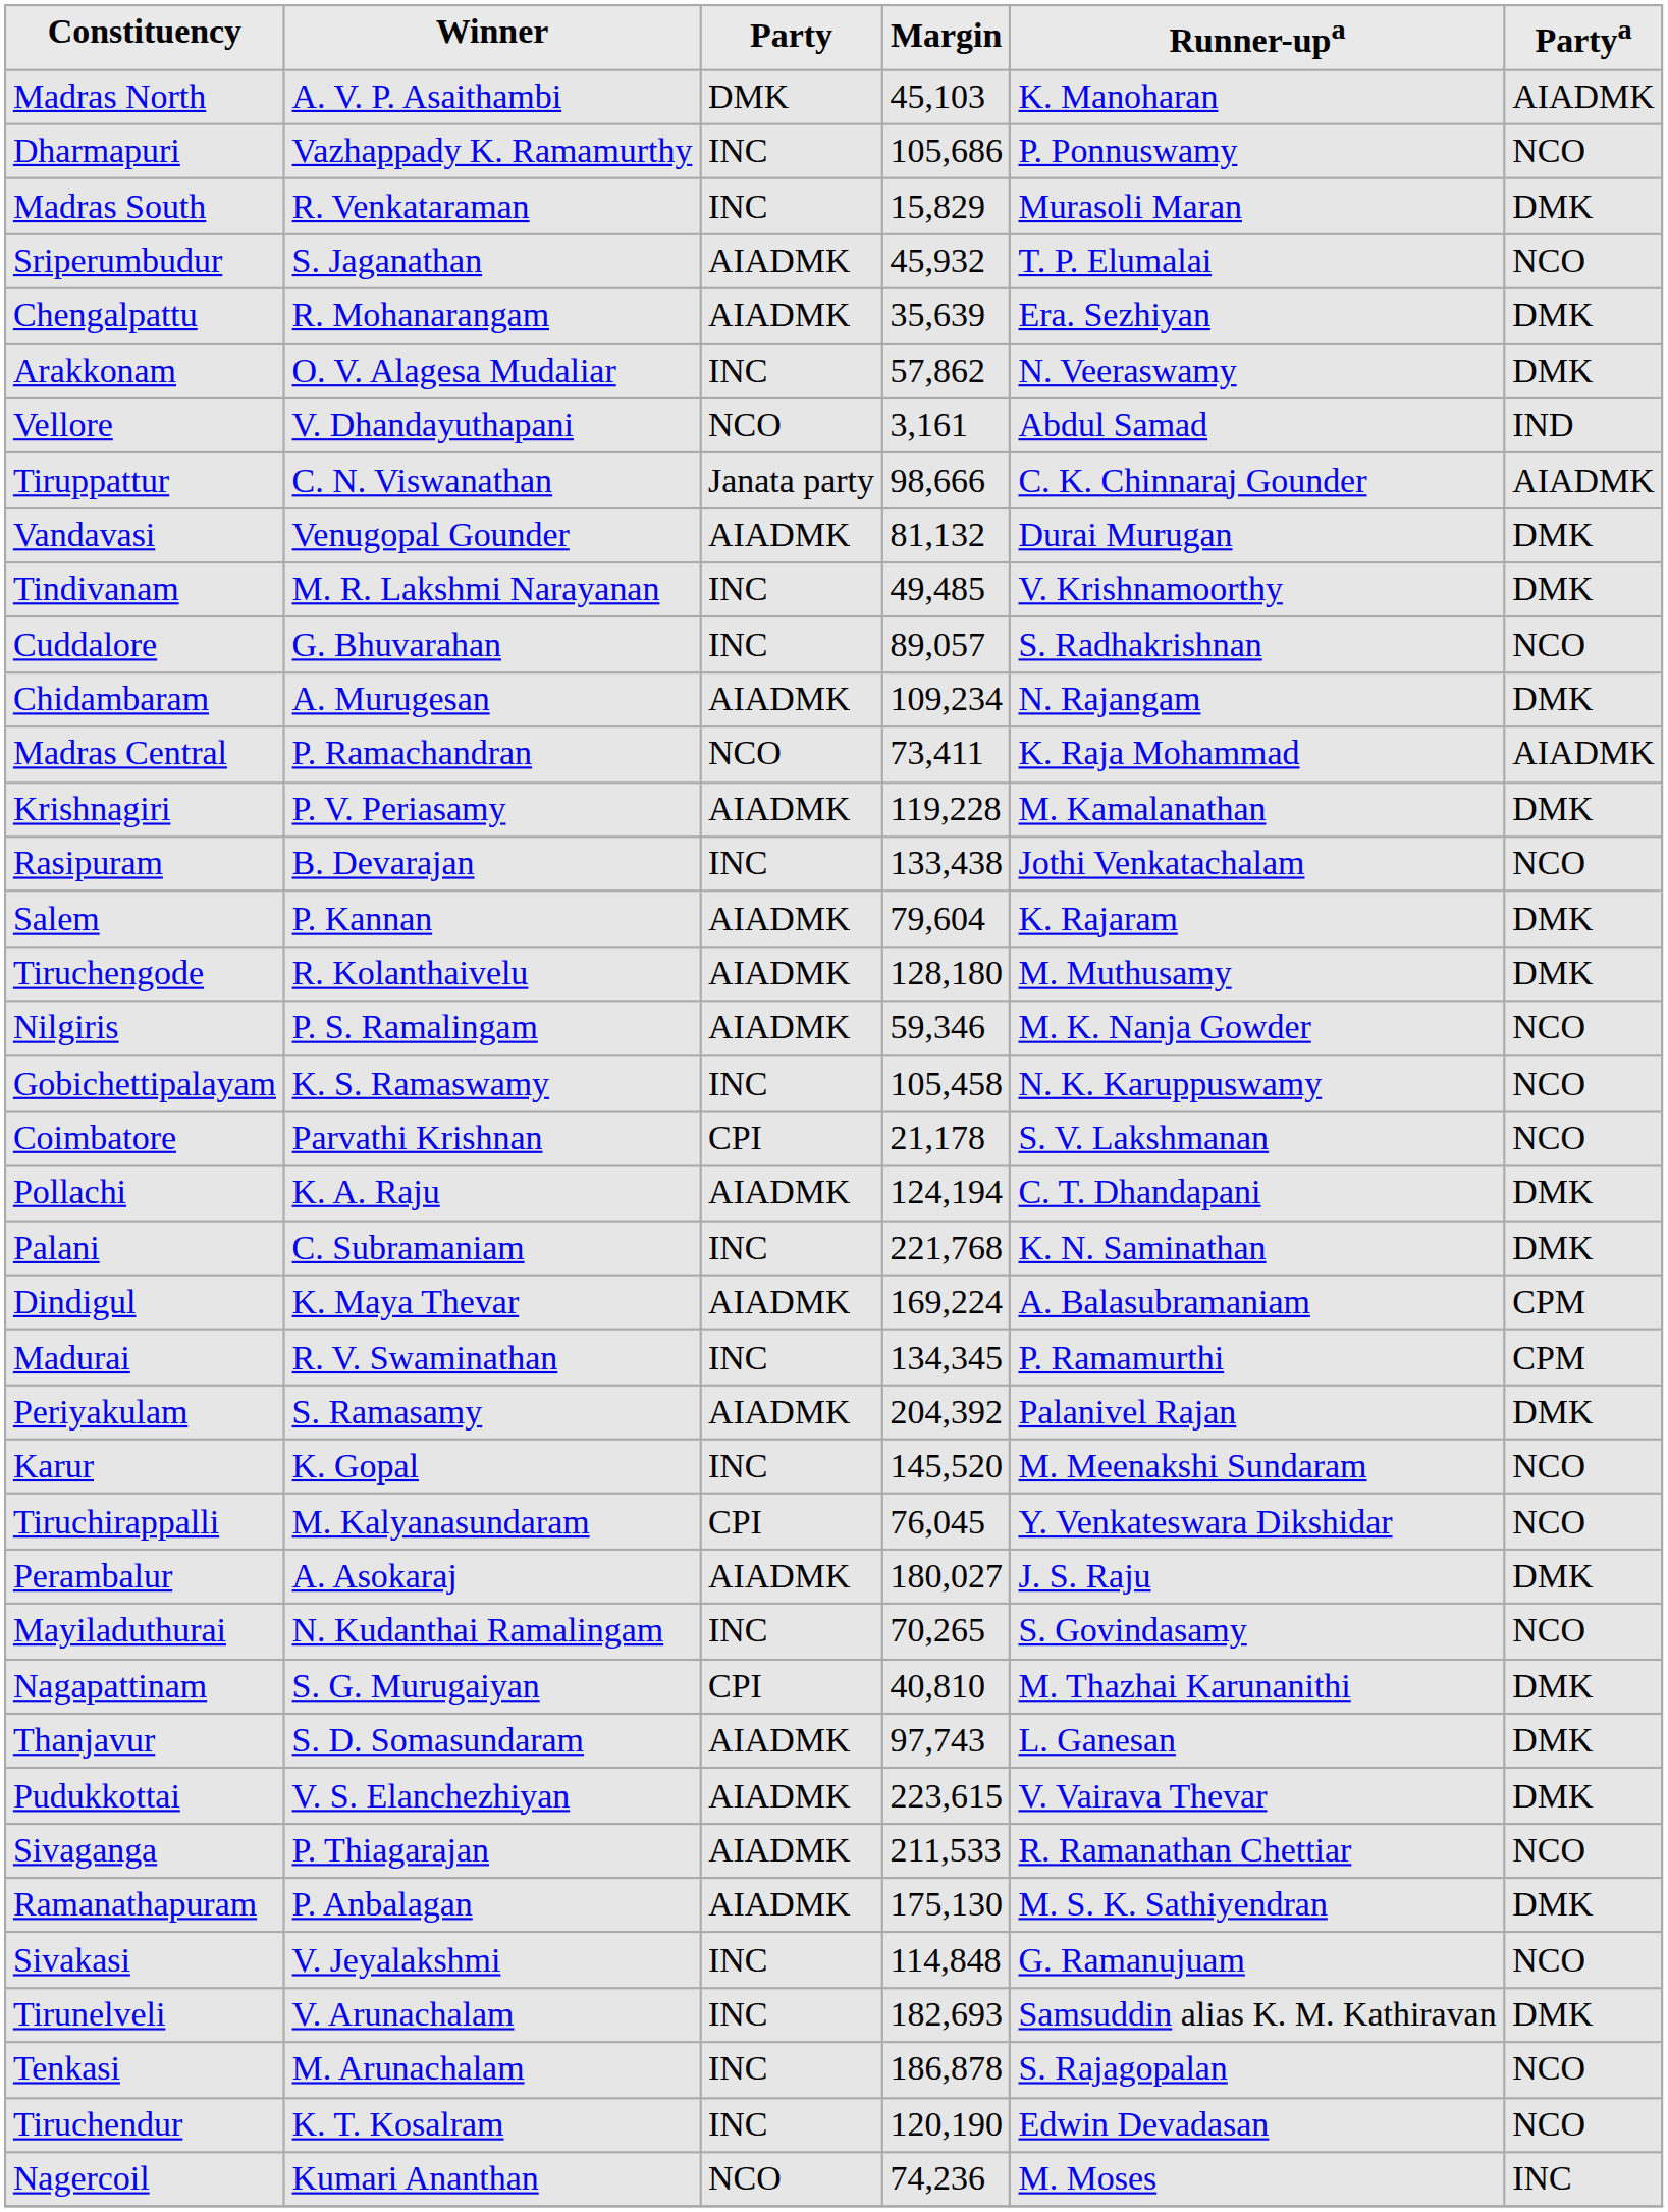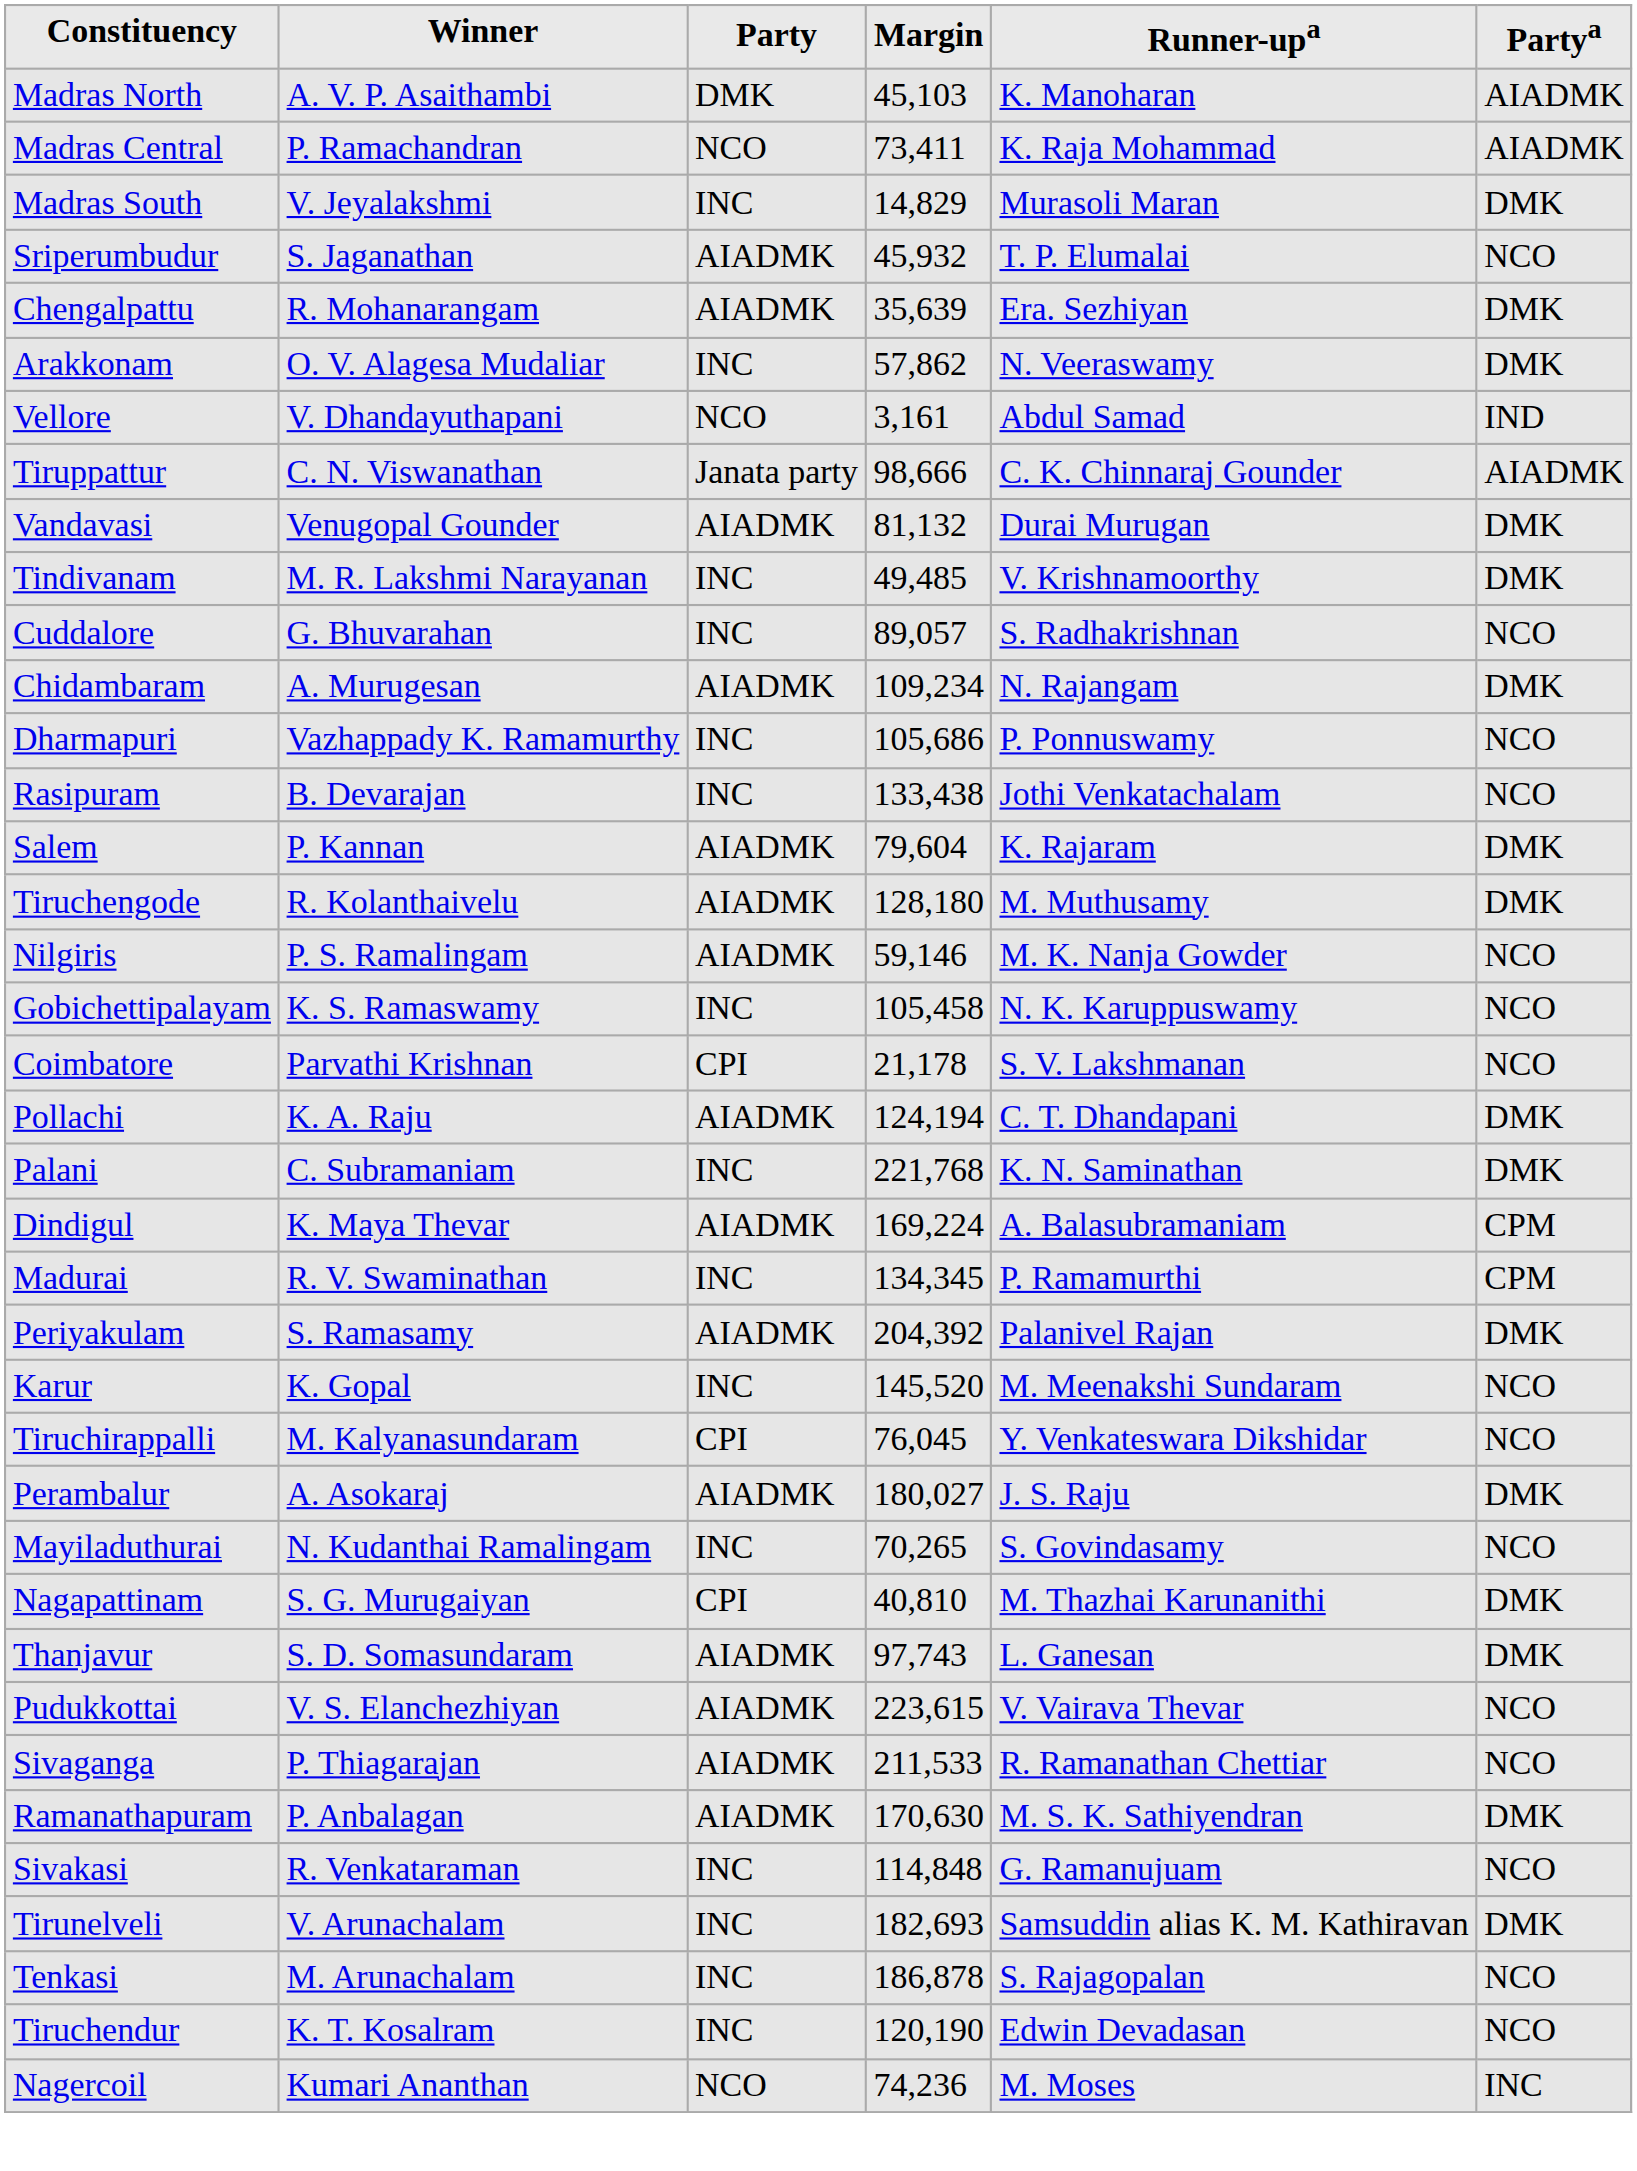 <table class="wikitable sortable">
 <tr>
 <th style="background-color:#E9E9E9" align=left valign=top>Constituency</th>
 <th style="background-color:#E9E9E9" align=left valign=top>Winner</th>
 <th style="background-color:#E9E9E9" align=right>Party</th>
 <th style="background-color:#E9E9E9" align=right>Margin</th>
 <th style="background-color:#E9E9E9" align=right>Runner-up<sup>a</sup></th>
 <th style="background-color:#E9E9E9" align=right>Party<sup>a</sup></th>
 </tr>
 <tr bgcolor=#E6E6E6>
 <td><a href='#'>Madras North</a></td>
 <td><a href='#'>A. V. P. Asaithambi</a></td>
 <td>DMK</td>
 <td>45,103</td>
 <td><a href='#'>K. Manoharan</a></td>
 <td>AIADMK</td>
 </tr>
 <tr bgcolor=#E6E6E6>
-<td><a href='#'>Dharmapuri</a></td>
-<td><a href='#'>Vazhappady K. Ramamurthy</a></td>
-<td>INC</td>
-<td>105,686</td>
-<td><a href='#'>P. Ponnuswamy</a></td>
+<td><a href='#'>Madras Central</a></td>
+<td><a href='#'>P. Ramachandran</a></td>
 <td>NCO</td>
+<td>73,411</td>
+<td><a href='#'>K. Raja Mohammad</a></td>
+<td>AIADMK</td>
 </tr>
 <tr bgcolor=#E6E6E6>
 <td><a href='#'>Madras South</a></td>
-<td><a href='#'>R. Venkataraman</a></td>
+<td><a href='#'>V. Jeyalakshmi</a></td>
 <td>INC</td>
-<td>15,829</td>
+<td>14,829</td>
 <td><a href='#'>Murasoli Maran</a></td>
 <td>DMK</td>
 </tr>
 <tr bgcolor=#E6E6E6>
 <td><a href='#'>Sriperumbudur</a></td>
 <td><a href='#'>S. Jaganathan</a></td>
 <td>AIADMK</td>
 <td>45,932</td>
 <td><a href='#'>T. P. Elumalai</a></td>
 <td>NCO</td>
 </tr>
 <tr bgcolor=#E6E6E6>
 <td><a href='#'>Chengalpattu</a></td>
 <td><a href='#'>R. Mohanarangam</a></td>
 <td>AIADMK</td>
 <td>35,639</td>
 <td><a href='#'>Era. Sezhiyan</a></td>
 <td>DMK</td>
 </tr>
 <tr bgcolor=#E6E6E6>
 <td><a href='#'>Arakkonam</a></td>
 <td><a href='#'>O. V. Alagesa Mudaliar</a></td>
 <td>INC</td>
 <td>57,862</td>
 <td><a href='#'>N. Veeraswamy</a></td>
 <td>DMK</td>
 </tr>
 <tr bgcolor=#E6E6E6>
 <td><a href='#'>Vellore</a></td>
 <td><a href='#'>V. Dhandayuthapani</a></td>
 <td>NCO</td>
 <td>3,161</td>
 <td><a href='#'>Abdul Samad</a></td>
 <td>IND</td>
 </tr>
 <tr bgcolor=#E6E6E6>
 <td><a href='#'>Tiruppattur</a></td>
 <td><a href='#'>C. N. Viswanathan</a></td>
 <td>Janata party</td>
 <td>98,666</td>
 <td><a href='#'>C. K. Chinnaraj Gounder</a></td>
 <td>AIADMK</td>
 </tr>
 <tr bgcolor=#E6E6E6>
 <td><a href='#'>Vandavasi</a></td>
 <td><a href='#'>Venugopal Gounder</a></td>
 <td>AIADMK</td>
 <td>81,132</td>
 <td><a href='#'>Durai Murugan</a></td>
 <td>DMK</td>
 </tr>
 <tr bgcolor=#E6E6E6>
 <td><a href='#'>Tindivanam</a></td>
 <td><a href='#'>M. R. Lakshmi Narayanan</a></td>
 <td>INC</td>
 <td>49,485</td>
 <td><a href='#'>V. Krishnamoorthy</a></td>
 <td>DMK</td>
 </tr>
 <tr bgcolor=#E6E6E6>
 <td><a href='#'>Cuddalore</a></td>
 <td><a href='#'>G. Bhuvarahan</a></td>
 <td>INC</td>
 <td>89,057</td>
 <td><a href='#'>S. Radhakrishnan</a></td>
 <td>NCO</td>
 </tr>
 <tr bgcolor=#E6E6E6>
 <td><a href='#'>Chidambaram</a></td>
 <td><a href='#'>A. Murugesan</a></td>
 <td>AIADMK</td>
 <td>109,234</td>
 <td><a href='#'>N. Rajangam</a></td>
 <td>DMK</td>
 </tr>
 <tr bgcolor=#E6E6E6>
-<td><a href='#'>Madras Central</a></td>
-<td><a href='#'>P. Ramachandran</a></td>
+<td><a href='#'>Dharmapuri</a></td>
+<td><a href='#'>Vazhappady K. Ramamurthy</a></td>
+<td>INC</td>
+<td>105,686</td>
+<td><a href='#'>P. Ponnuswamy</a></td>
 <td>NCO</td>
-<td>73,411</td>
-<td><a href='#'>K. Raja Mohammad</a></td>
-<td>AIADMK</td>
-</tr>
-<tr bgcolor=#E6E6E6>
-<td><a href='#'>Krishnagiri</a></td>
-<td><a href='#'>P. V. Periasamy</a></td>
-<td>AIADMK</td>
-<td>119,228</td>
-<td><a href='#'>M. Kamalanathan</a></td>
-<td>DMK</td>
 </tr>
 <tr bgcolor=#E6E6E6>
 <td><a href='#'>Rasipuram</a></td>
 <td><a href='#'>B. Devarajan</a></td>
 <td>INC</td>
 <td>133,438</td>
 <td><a href='#'>Jothi Venkatachalam</a></td>
 <td>NCO</td>
 </tr>
 <tr bgcolor=#E6E6E6>
 <td><a href='#'>Salem</a></td>
 <td><a href='#'>P. Kannan</a></td>
 <td>AIADMK</td>
 <td>79,604</td>
 <td><a href='#'>K. Rajaram</a></td>
 <td>DMK</td>
 </tr>
 <tr bgcolor=#E6E6E6>
 <td><a href='#'>Tiruchengode</a></td>
 <td><a href='#'>R. Kolanthaivelu</a></td>
 <td>AIADMK</td>
 <td>128,180</td>
 <td><a href='#'>M. Muthusamy</a></td>
 <td>DMK</td>
 </tr>
 <tr bgcolor=#E6E6E6>
 <td><a href='#'>Nilgiris</a></td>
 <td><a href='#'>P. S. Ramalingam</a></td>
 <td>AIADMK</td>
-<td>59,346</td>
+<td>59,146</td>
 <td><a href='#'>M. K. Nanja Gowder</a></td>
 <td>NCO</td>
 </tr>
 <tr bgcolor=#E6E6E6>
 <td><a href='#'>Gobichettipalayam</a></td>
 <td><a href='#'>K. S. Ramaswamy</a></td>
 <td>INC</td>
 <td>105,458</td>
 <td><a href='#'>N. K. Karuppuswamy</a></td>
 <td>NCO</td>
 </tr>
 <tr bgcolor=#E6E6E6>
 <td><a href='#'>Coimbatore</a></td>
 <td><a href='#'>Parvathi Krishnan</a></td>
 <td>CPI</td>
 <td>21,178</td>
 <td><a href='#'>S. V. Lakshmanan</a></td>
 <td>NCO</td>
 </tr>
 <tr bgcolor=#E6E6E6>
 <td><a href='#'>Pollachi</a></td>
 <td><a href='#'>K. A. Raju</a></td>
 <td>AIADMK</td>
 <td>124,194</td>
 <td><a href='#'>C. T. Dhandapani</a></td>
 <td>DMK</td>
 </tr>
 <tr bgcolor=#E6E6E6>
 <td><a href='#'>Palani</a></td>
 <td><a href='#'>C. Subramaniam</a></td>
 <td>INC</td>
 <td>221,768</td>
 <td><a href='#'>K. N. Saminathan</a></td>
 <td>DMK</td>
 </tr>
 <tr bgcolor=#E6E6E6>
 <td><a href='#'>Dindigul</a></td>
 <td><a href='#'>K. Maya Thevar</a></td>
 <td>AIADMK</td>
 <td>169,224</td>
 <td><a href='#'>A. Balasubramaniam</a></td>
 <td>CPM</td>
 </tr>
 <tr bgcolor=#E6E6E6>
 <td><a href='#'>Madurai</a></td>
 <td><a href='#'>R. V. Swaminathan</a></td>
 <td>INC</td>
 <td>134,345</td>
 <td><a href='#'>P. Ramamurthi</a></td>
 <td>CPM</td>
 </tr>
 <tr bgcolor=#E6E6E6>
 <td><a href='#'>Periyakulam</a></td>
 <td><a href='#'>S. Ramasamy</a></td>
 <td>AIADMK</td>
 <td>204,392</td>
 <td><a href='#'>Palanivel Rajan</a></td>
 <td>DMK</td>
 </tr>
 <tr bgcolor=#E6E6E6>
 <td><a href='#'>Karur</a></td>
 <td><a href='#'>K. Gopal</a></td>
 <td>INC</td>
 <td>145,520</td>
 <td><a href='#'>M. Meenakshi Sundaram</a></td>
 <td>NCO</td>
 </tr>
 <tr bgcolor=#E6E6E6>
 <td><a href='#'>Tiruchirappalli</a></td>
 <td><a href='#'>M. Kalyanasundaram</a></td>
 <td>CPI</td>
 <td>76,045</td>
 <td><a href='#'>Y. Venkateswara Dikshidar</a></td>
 <td>NCO</td>
 </tr>
 <tr bgcolor=#E6E6E6>
 <td><a href='#'>Perambalur</a></td>
 <td><a href='#'>A. Asokaraj</a></td>
 <td>AIADMK</td>
 <td>180,027</td>
 <td><a href='#'>J. S. Raju</a></td>
 <td>DMK</td>
 </tr>
 <tr bgcolor=#E6E6E6>
 <td><a href='#'>Mayiladuthurai</a></td>
 <td><a href='#'>N. Kudanthai Ramalingam</a></td>
 <td>INC</td>
 <td>70,265</td>
 <td><a href='#'>S. Govindasamy</a></td>
 <td>NCO</td>
 </tr>
 <tr bgcolor=#E6E6E6>
 <td><a href='#'>Nagapattinam</a></td>
 <td><a href='#'>S. G. Murugaiyan</a></td>
 <td>CPI</td>
 <td>40,810</td>
 <td><a href='#'>M. Thazhai Karunanithi</a></td>
 <td>DMK</td>
 </tr>
 <tr bgcolor=#E6E6E6>
 <td><a href='#'>Thanjavur</a></td>
 <td><a href='#'>S. D. Somasundaram</a></td>
 <td>AIADMK</td>
 <td>97,743</td>
 <td><a href='#'>L. Ganesan</a></td>
 <td>DMK</td>
 </tr>
 <tr bgcolor=#E6E6E6>
 <td><a href='#'>Pudukkottai</a></td>
 <td><a href='#'>V. S. Elanchezhiyan</a></td>
 <td>AIADMK</td>
 <td>223,615</td>
 <td><a href='#'>V. Vairava Thevar</a></td>
-<td>DMK</td>
+<td>NCO</td>
 </tr>
 <tr bgcolor=#E6E6E6>
 <td><a href='#'>Sivaganga</a></td>
 <td><a href='#'>P. Thiagarajan</a></td>
 <td>AIADMK</td>
 <td>211,533</td>
 <td><a href='#'>R. Ramanathan Chettiar</a></td>
 <td>NCO</td>
 </tr>
 <tr bgcolor=#E6E6E6>
 <td><a href='#'>Ramanathapuram</a></td>
 <td><a href='#'>P. Anbalagan</a></td>
 <td>AIADMK</td>
-<td>175,130</td>
+<td>170,630</td>
 <td><a href='#'>M. S. K. Sathiyendran</a></td>
 <td>DMK</td>
 </tr>
 <tr bgcolor=#E6E6E6>
 <td><a href='#'>Sivakasi</a></td>
-<td><a href='#'>V. Jeyalakshmi</a></td>
+<td><a href='#'>R. Venkataraman</a></td>
 <td>INC</td>
 <td>114,848</td>
 <td><a href='#'>G. Ramanujuam</a></td>
 <td>NCO</td>
 </tr>
 <tr bgcolor=#E6E6E6>
 <td><a href='#'>Tirunelveli</a></td>
 <td><a href='#'>V. Arunachalam</a></td>
 <td>INC</td>
 <td>182,693</td>
 <td><a href='#'>Samsuddin</a> alias K. M. Kathiravan</td>
 <td>DMK</td>
 </tr>
 <tr bgcolor=#E6E6E6>
 <td><a href='#'>Tenkasi</a></td>
 <td><a href='#'>M. Arunachalam</a></td>
 <td>INC</td>
 <td>186,878</td>
 <td><a href='#'>S. Rajagopalan</a></td>
 <td>NCO</td>
 </tr>
 <tr bgcolor=#E6E6E6>
 <td><a href='#'>Tiruchendur</a></td>
 <td><a href='#'>K. T. Kosalram</a></td>
 <td>INC</td>
 <td>120,190</td>
 <td><a href='#'>Edwin Devadasan</a></td>
 <td>NCO</td>
 </tr>
 <tr bgcolor=#E6E6E6>
 <td><a href='#'>Nagercoil</a></td>
 <td><a href='#'>Kumari Ananthan</a></td>
 <td>NCO</td>
 <td>74,236</td>
 <td><a href='#'>M. Moses</a></td>
 <td>INC</td>
 </tr>
 <tr>
 </tr>
 </table>
